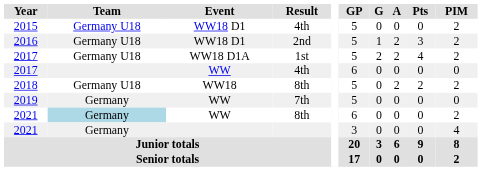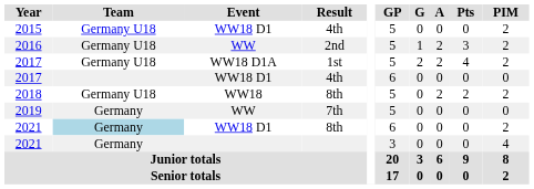 <table border="0" cellpadding="1" cellspacing="0" style="text-align:center; width:40em">
 <tr ALIGN="centre" bgcolor="#e0e0e0">
 <th>Year</th>
 <th>Team</th>
 <th>Event</th>
 <th>Result</th>
 <th rowspan="99" bgcolor="#ffffff"> </th>
 <th>GP</th>
 <th>G</th>
 <th>A</th>
 <th>Pts</th>
 <th>PIM</th>
 </tr>
 <tr>
 <td><a href='#'>2015</a></td>
 <td><a href='#'>Germany U18</a></td>
 <td><a href='#'>WW18</a> D1</td>
 <td>4th</td>
 <td>5</td>
 <td>0</td>
 <td>0</td>
 <td>0</td>
 <td>2</td>
 </tr>
 <tr bgcolor="#f0f0f0">
 <td><a href='#'>2016</a></td>
 <td>Germany U18</td>
-<td>WW18 D1</td>
+<td><a href='#'>WW</a></td>
 <td>2nd</td>
 <td>5</td>
 <td>1</td>
 <td>2</td>
 <td>3</td>
 <td>2</td>
 </tr>
 <tr>
 <td><a href='#'>2017</a></td>
 <td>Germany U18</td>
 <td>WW18 D1A</td>
 <td>1st</td>
 <td>5</td>
 <td>2</td>
 <td>2</td>
 <td>4</td>
 <td>2</td>
 </tr>
 <tr bgcolor="#f0f0f0">
 <td><a href='#'>2017</a></td>
 <td></td>
-<td><a href='#'>WW</a></td>
+<td>WW18 D1</td>
 <td>4th</td>
 <td>6</td>
 <td>0</td>
 <td>0</td>
 <td>0</td>
 <td>0</td>
 </tr>
 <tr>
 <td><a href='#'>2018</a></td>
 <td>Germany U18</td>
 <td>WW18</td>
 <td>8th</td>
 <td>5</td>
 <td>0</td>
 <td>2</td>
 <td>2</td>
 <td>2</td>
 </tr>
 <tr bgcolor="#f0f0f0">
 <td><a href='#'>2019</a></td>
 <td>Germany</td>
 <td>WW</td>
 <td>7th</td>
 <td>5</td>
 <td>0</td>
 <td>0</td>
 <td>0</td>
 <td>0</td>
 </tr>
 <tr>
 <td><a href='#'>2021</a></td>
 <td style="background: lightblue;">Germany</td>
-<td>WW</td>
+<td><a href='#'>WW18</a> D1</td>
 <td>8th</td>
 <td>6</td>
 <td>0</td>
 <td>0</td>
 <td>0</td>
 <td>2</td>
 </tr>
 <tr bgcolor="#f0f0f0">
 <td><a href='#'>2021</a></td>
 <td>Germany</td>
 <td></td>
 <td></td>
 <td>3</td>
 <td>0</td>
 <td>0</td>
 <td>0</td>
 <td>4</td>
 </tr>
 <tr ALIGN="centre" bgcolor="#e0e0e0">
 <th colspan=4>Junior totals</th>
 <th>20</th>
 <th>3</th>
 <th>6</th>
 <th>9</th>
 <th>8</th>
 </tr>
 <tr ALIGN="centre" bgcolor="#e0e0e0">
 <th colspan=4>Senior totals</th>
 <th>17</th>
 <th>0</th>
 <th>0</th>
 <th>0</th>
 <th>2</th>
 </tr>
 </table>
